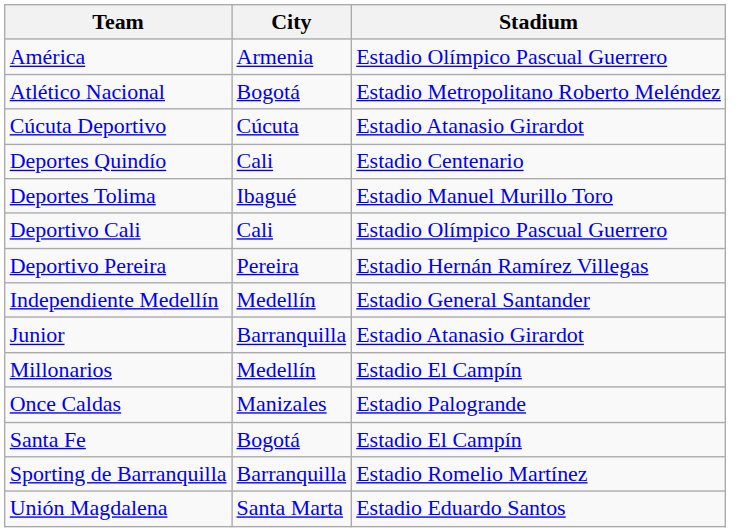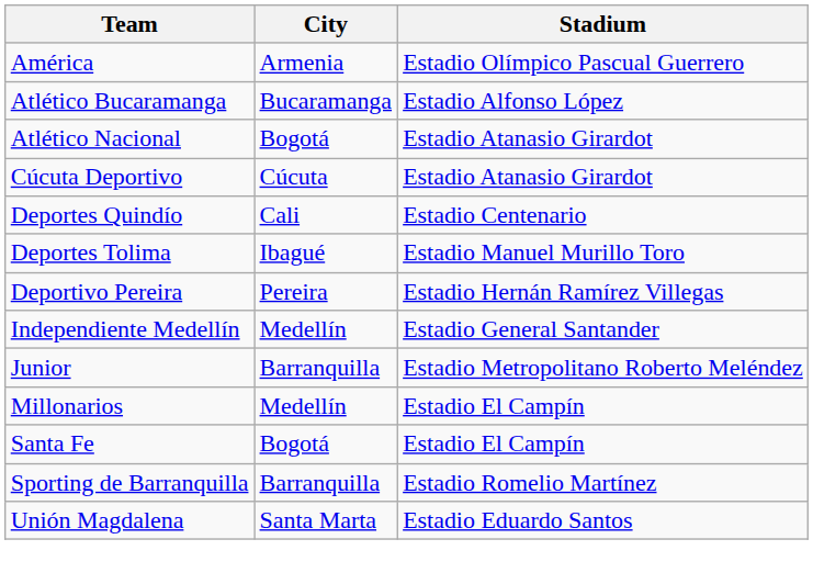 <table class="wikitable sortable">
 <tr>
 <th>Team</th>
 <th>City</th>
 <th>Stadium</th>
 </tr>
 <tr>
 <td><a href='#'>América</a></td>
 <td><a href='#'>Armenia</a></td>
 <td><a href='#'>Estadio Olímpico Pascual Guerrero</a></td>
 </tr>
 <tr>
+<td><a href='#'>Atlético Bucaramanga</a></td>
+<td><a href='#'>Bucaramanga</a></td>
+<td><a href='#'>Estadio Alfonso López</a></td>
+</tr>
+<tr>
 <td><a href='#'>Atlético Nacional</a></td>
 <td><a href='#'>Bogotá</a></td>
-<td><a href='#'>Estadio Metropolitano Roberto Meléndez</a></td>
+<td><a href='#'>Estadio Atanasio Girardot</a></td>
 </tr>
 <tr>
 <td><a href='#'>Cúcuta Deportivo</a></td>
 <td><a href='#'>Cúcuta</a></td>
 <td><a href='#'>Estadio Atanasio Girardot</a></td>
 </tr>
 <tr>
 <td><a href='#'>Deportes Quindío</a></td>
 <td><a href='#'>Cali</a></td>
 <td><a href='#'>Estadio Centenario</a></td>
 </tr>
 <tr>
 <td><a href='#'>Deportes Tolima</a></td>
 <td><a href='#'>Ibagué</a></td>
 <td><a href='#'>Estadio Manuel Murillo Toro</a></td>
 </tr>
 <tr>
-<td><a href='#'>Deportivo Cali</a></td>
-<td><a href='#'>Cali</a></td>
-<td><a href='#'>Estadio Olímpico Pascual Guerrero</a></td>
-</tr>
-<tr>
 <td><a href='#'>Deportivo Pereira</a></td>
 <td><a href='#'>Pereira</a></td>
 <td><a href='#'>Estadio Hernán Ramírez Villegas</a></td>
 </tr>
 <tr>
 <td><a href='#'>Independiente Medellín</a></td>
 <td><a href='#'>Medellín</a></td>
 <td><a href='#'>Estadio General Santander</a></td>
 </tr>
 <tr>
 <td><a href='#'>Junior</a></td>
 <td><a href='#'>Barranquilla</a></td>
-<td><a href='#'>Estadio Atanasio Girardot</a></td>
+<td><a href='#'>Estadio Metropolitano Roberto Meléndez</a></td>
 </tr>
 <tr>
 <td><a href='#'>Millonarios</a></td>
 <td><a href='#'>Medellín</a></td>
 <td><a href='#'>Estadio El Campín</a></td>
-</tr>
-<tr>
-<td><a href='#'>Once Caldas</a></td>
-<td><a href='#'>Manizales</a></td>
-<td><a href='#'>Estadio Palogrande</a></td>
 </tr>
 <tr>
 <td><a href='#'>Santa Fe</a></td>
 <td><a href='#'>Bogotá</a></td>
 <td><a href='#'>Estadio El Campín</a></td>
 </tr>
 <tr>
 <td><a href='#'>Sporting de Barranquilla</a></td>
 <td><a href='#'>Barranquilla</a></td>
 <td><a href='#'>Estadio Romelio Martínez</a></td>
 </tr>
 <tr>
 <td><a href='#'>Unión Magdalena</a></td>
 <td><a href='#'>Santa Marta</a></td>
 <td><a href='#'>Estadio Eduardo Santos</a></td>
 </tr>
 </table>
